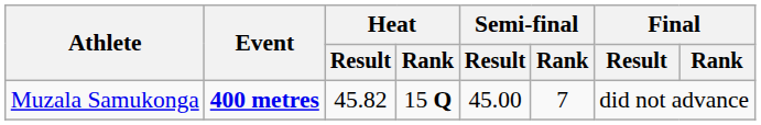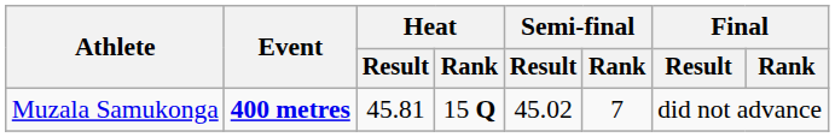 <table class=wikitable style=font-size:90%>
 <tr>
 <th rowspan=2>Athlete</th>
 <th rowspan=2>Event</th>
 <th colspan=2>Heat</th>
 <th colspan=2>Semi-final</th>
 <th colspan=2>Final</th>
 </tr>
 <tr style=font-size:95%>
 <th>Result</th>
 <th>Rank</th>
 <th>Result</th>
 <th>Rank</th>
 <th>Result</th>
 <th>Rank</th>
 </tr>
 <tr align=center>
 <td align=left><a href='#'>Muzala Samukonga</a></td>
 <td align=left><strong><a href='#'>400 metres</a></strong></td>
-<td>45.82</td>
+<td>45.81</td>
 <td>15 <strong>Q</strong></td>
-<td>45.00 </td>
+<td>45.02 </td>
 <td>7</td>
 <td colspan=2>did not advance</td>
 </tr>
 </table>
